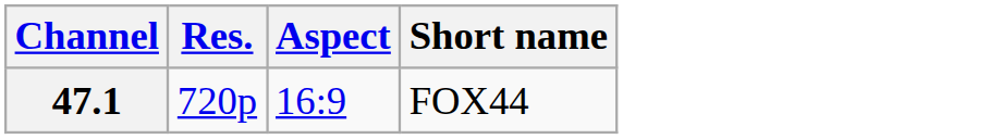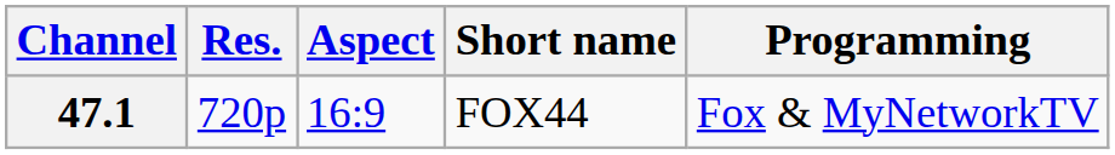 <table class="wikitable">
 <tr>
 <th scope = "col"><a href='#'>Channel</a></th>
 <th scope = "col"><a href='#'>Res.</a></th>
 <th scope = "col"><a href='#'>Aspect</a></th>
 <th scope = "col">Short name</th>
+<th scope = "col">Programming</th>
 </tr>
 <tr>
 <th scope = "row">47.1</th>
 <td><a href='#'>720p</a></td>
 <td><a href='#'>16:9</a></td>
 <td>FOX44</td>
+<td><a href='#'>Fox</a> & <a href='#'>MyNetworkTV</a></td>
 </tr>
 </table>
